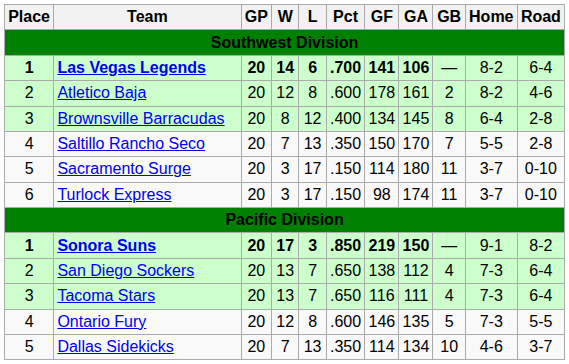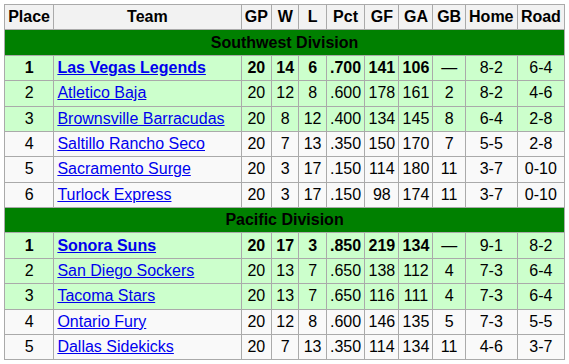 <table class="wikitable" style="text-align: center;">
 <tr>
 <th>Place</th>
 <th width="180">Team</th>
 <th width="20">GP</th>
 <th width="20">W</th>
 <th width="20">L</th>
 <th width="20">Pct</th>
 <th width="20">GF</th>
 <th width="20">GA</th>
 <th width="25">GB</th>
 <th width="30">Home</th>
 <th width="35">Road</th>
 </tr>
 <tr>
 <th style=background-color:Green colspan=11><span>Southwest Division</span></th>
 </tr>
 <tr bgcolor=#ccffcc>
 <td><strong>1</strong></td>
 <td align=left><strong><a href='#'>Las Vegas Legends</a></strong></td>
 <td><strong>20</strong></td>
 <td><strong>14</strong></td>
 <td><strong>6</strong></td>
 <td><strong>.700</strong></td>
 <td><strong>141</strong></td>
 <td><strong>106</strong></td>
 <td>—</td>
 <td>8-2</td>
 <td>6-4</td>
 </tr>
 <tr bgcolor=#ccffcc>
 <td>2</td>
 <td align=left><a href='#'>Atletico Baja</a></td>
 <td>20</td>
 <td>12</td>
 <td>8</td>
 <td>.600</td>
 <td>178</td>
 <td>161</td>
 <td>2</td>
 <td>8-2</td>
 <td>4-6</td>
 </tr>
 <tr bgcolor=#ccffcc>
 <td>3</td>
 <td align=left><a href='#'>Brownsville Barracudas</a></td>
 <td>20</td>
 <td>8</td>
 <td>12</td>
 <td>.400</td>
 <td>134</td>
 <td>145</td>
 <td>8</td>
 <td>6-4</td>
 <td>2-8</td>
 </tr>
 <tr>
 <td>4</td>
 <td align=left><a href='#'>Saltillo Rancho Seco</a></td>
 <td>20</td>
 <td>7</td>
 <td>13</td>
 <td>.350</td>
 <td>150</td>
 <td>170</td>
 <td>7</td>
 <td>5-5</td>
 <td>2-8</td>
 </tr>
 <tr>
 <td>5</td>
 <td align=left><a href='#'>Sacramento Surge</a></td>
 <td>20</td>
 <td>3</td>
 <td>17</td>
 <td>.150</td>
 <td>114</td>
 <td>180</td>
 <td>11</td>
 <td>3-7</td>
 <td>0-10</td>
 </tr>
 <tr>
 <td>6</td>
 <td align=left><a href='#'>Turlock Express</a></td>
 <td>20</td>
 <td>3</td>
 <td>17</td>
 <td>.150</td>
 <td>98</td>
 <td>174</td>
 <td>11</td>
 <td>3-7</td>
 <td>0-10</td>
 </tr>
 <tr>
 <th style=background-color:Green colspan=11><span>Pacific Division</span></th>
 </tr>
 <tr bgcolor=#ccffcc>
 <td><strong>1</strong></td>
 <td align=left><strong><a href='#'>Sonora Suns</a></strong></td>
 <td><strong>20</strong></td>
 <td><strong>17</strong></td>
 <td><strong>3</strong></td>
 <td><strong>.850</strong></td>
 <td><strong>219</strong></td>
-<td><strong>150</strong></td>
+<td><strong>134</strong></td>
 <td>—</td>
 <td>9-1</td>
 <td>8-2</td>
 </tr>
 <tr bgcolor=#ccffcc>
 <td>2</td>
 <td align=left><a href='#'>San Diego Sockers</a></td>
 <td>20</td>
 <td>13</td>
 <td>7</td>
 <td>.650</td>
 <td>138</td>
 <td>112</td>
 <td>4</td>
 <td>7-3</td>
 <td>6-4</td>
 </tr>
 <tr bgcolor=#ccffcc>
 <td>3</td>
 <td align=left><a href='#'>Tacoma Stars</a></td>
 <td>20</td>
 <td>13</td>
 <td>7</td>
 <td>.650</td>
 <td>116</td>
 <td>111</td>
 <td>4</td>
 <td>7-3</td>
 <td>6-4</td>
 </tr>
 <tr>
 <td>4</td>
 <td align=left><a href='#'>Ontario Fury</a></td>
 <td>20</td>
 <td>12</td>
 <td>8</td>
 <td>.600</td>
 <td>146</td>
 <td>135</td>
 <td>5</td>
 <td>7-3</td>
 <td>5-5</td>
 </tr>
 <tr>
 <td>5</td>
 <td align=left><a href='#'>Dallas Sidekicks</a></td>
 <td>20</td>
 <td>7</td>
 <td>13</td>
 <td>.350</td>
 <td>114</td>
 <td>134</td>
-<td>10</td>
+<td>11</td>
 <td>4-6</td>
 <td>3-7</td>
 </tr>
 <tr>
 </tr>
 </table>
